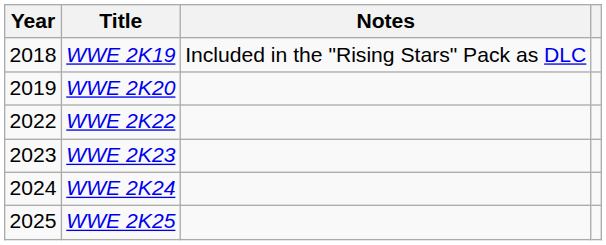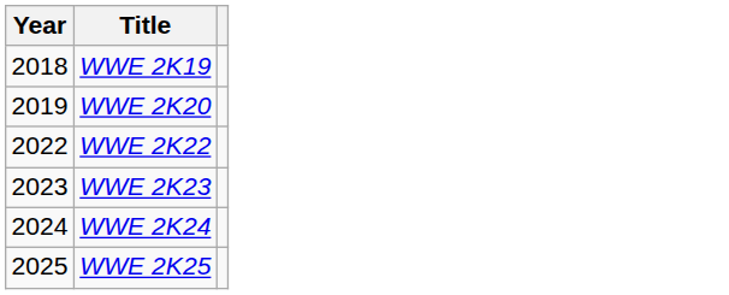 <table class="wikitable sortable plainrowheaders">
 <tr>
 <th scope="col">Year</th>
 <th scope="col">Title</th>
-<th scope="col" class="unsortable">Notes</th>
 <th scope="col" class="unsortable"></th>
 </tr>
 <tr>
 <td>2018</td>
 <td><em><a href='#'>WWE 2K19</a></em></td>
-<td>Included in the "Rising Stars" Pack as <a href='#'>DLC</a></td>
 <td></td>
 </tr>
 <tr>
 <td>2019</td>
 <td><em><a href='#'>WWE 2K20</a></em></td>
 <td></td>
-<td></td>
 </tr>
 <tr>
 <td>2022</td>
 <td><em><a href='#'>WWE 2K22</a></em></td>
-<td></td>
 <td></td>
 </tr>
 <tr>
 <td>2023</td>
 <td><em><a href='#'>WWE 2K23</a></em></td>
 <td></td>
-<td></td>
 </tr>
 <tr>
 <td>2024</td>
 <td><em><a href='#'>WWE 2K24</a></em></td>
-<td></td>
 <td></td>
 </tr>
 <tr>
 <td>2025</td>
 <td><em><a href='#'>WWE 2K25</a></em></td>
 <td></td>
-<td></td>
 </tr>
 </table>
